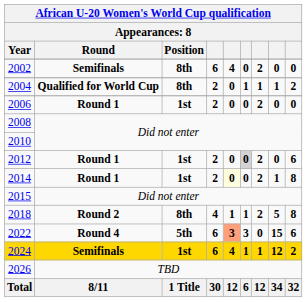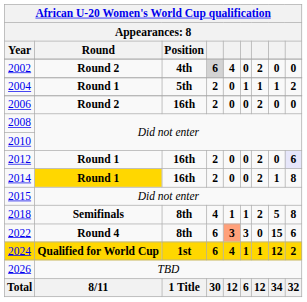 <table class="wikitable" style="text-align: center;">
 <tr>
 <th colspan=9><a href='#'>African U-20 Women's World Cup qualification</a></th>
 </tr>
 <tr>
 <th colspan=9>Appearances: 8</th>
 </tr>
 <tr>
 <th>Year</th>
 <th>Round</th>
 <th>Position</th>
 <th></th>
 <th></th>
 <th></th>
 <th></th>
 <th></th>
 <th></th>
 </tr>
 <tr>
 </tr>
 <tr>
 <td><a href='#'>2002</a></td>
-<td><strong>Semifinals</strong></td>
-<td><strong>8th</strong></td>
-<td><strong>6</strong></td>
+<td><strong>Round 2</strong></td>
+<td><strong>4th</strong></td>
+<td style="background: lightgrey;"><strong>6</strong></td>
 <td><strong>4</strong></td>
 <td><strong>0</strong></td>
 <td><strong>2</strong></td>
 <td><strong>0</strong></td>
 <td><strong>0</strong></td>
 </tr>
 <tr>
 </tr>
 <tr>
 <td><a href='#'>2004</a></td>
-<td><strong>Qualified for World Cup</strong></td>
-<td><strong>8th</strong></td>
+<td><strong>Round 1</strong></td>
+<td><strong>5th</strong></td>
 <td><strong>2</strong></td>
 <td><strong>0</strong></td>
 <td><strong>1</strong></td>
 <td><strong>1</strong></td>
 <td><strong>1</strong></td>
 <td><strong>2</strong></td>
 </tr>
 <tr>
 </tr>
 <tr>
 <td><a href='#'>2006</a></td>
-<td><strong>Round 1</strong></td>
-<td><strong>1st</strong></td>
+<td><strong>Round 2</strong></td>
+<td><strong>16th</strong></td>
 <td><strong>2</strong></td>
 <td><strong>0</strong></td>
 <td><strong>0</strong></td>
 <td><strong>2</strong></td>
 <td><strong>0</strong></td>
 <td><strong>0</strong></td>
 </tr>
 <tr>
 <td><a href='#'>2008</a></td>
 <td colspan=8 rowspan=2><em>Did not enter</em></td>
 </tr>
 <tr>
 <td><a href='#'>2010</a></td>
 </tr>
 <tr>
 <td><a href='#'>2012</a></td>
 <td><strong>Round 1</strong></td>
-<td><strong>1st</strong></td>
+<td><strong>16th</strong></td>
 <td><strong>2</strong></td>
 <td><strong>0</strong></td>
-<td style="background: lightgrey;"><strong>0</strong></td>
+<td><strong>0</strong></td>
 <td><strong>2</strong></td>
 <td><strong>0</strong></td>
-<td><strong>6</strong></td>
+<td style="background: lavender;"><strong>6</strong></td>
 </tr>
 <tr>
 <td><a href='#'>2014</a></td>
-<td><strong>Round 1</strong></td>
-<td><strong>1st</strong></td>
+<td style="background: gold;"><strong>Round 1</strong></td>
+<td><strong>16th</strong></td>
 <td><strong>2</strong></td>
-<td style="background: lightyellow;"><strong>0</strong></td>
+<td><strong>0</strong></td>
 <td><strong>0</strong></td>
 <td><strong>2</strong></td>
 <td><strong>1</strong></td>
 <td><strong>8</strong></td>
 </tr>
 <tr>
 <td><a href='#'>2015</a></td>
 <td colspan=8><em>Did not enter</em></td>
 </tr>
 <tr>
 <td><a href='#'>2018</a></td>
-<td><strong>Round 2</strong></td>
+<td><strong>Semifinals</strong></td>
 <td><strong>8th</strong></td>
 <td><strong>4</strong></td>
 <td><strong>1</strong></td>
 <td><strong>1</strong></td>
 <td><strong>2</strong></td>
 <td><strong>5</strong></td>
 <td><strong>8</strong></td>
 </tr>
 <tr>
 <td><a href='#'>2022</a></td>
 <td><strong>Round 4</strong></td>
-<td><strong>5th</strong></td>
+<td><strong>8th</strong></td>
 <td><strong>6</strong></td>
 <td style="background: lightsalmon;"><strong>3</strong></td>
 <td><strong>3</strong></td>
 <td><strong>0</strong></td>
 <td><strong>15</strong></td>
 <td><strong>6</strong></td>
 </tr>
 <tr bgcolor=Gold>
 <td><a href='#'>2024</a></td>
-<td><strong>Semifinals</strong></td>
+<td><strong>Qualified for World Cup</strong></td>
 <td><strong>1st</strong></td>
 <td><strong>6</strong></td>
 <td><strong>4</strong></td>
 <td><strong>1</strong></td>
 <td><strong>1</strong></td>
 <td><strong>12</strong></td>
 <td><strong>2</strong></td>
 </tr>
 <tr>
 <td><a href='#'>2026</a></td>
 <td colspan=8><em>TBD</em></td>
 </tr>
 <tr>
 <th>Total</th>
 <th>8/11</th>
 <th>1 Title</th>
 <th>30</th>
 <th>12</th>
 <th>6</th>
 <th>12</th>
 <th>34</th>
 <th>32</th>
 </tr>
 </table>
